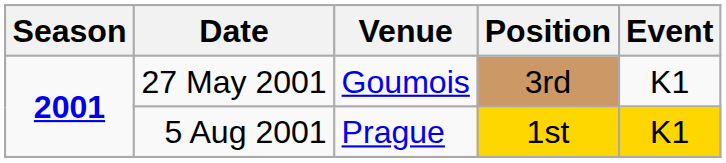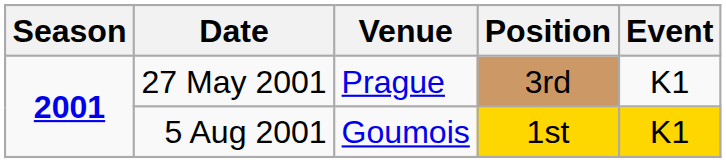 <table class="wikitable" style="text-align:center; font-size:95%;">
 <tr>
 <th>Season</th>
 <th>Date</th>
 <th>Venue</th>
 <th>Position</th>
 <th>Event</th>
 </tr>
 <tr>
 <td rowspan=2><strong><a href='#'>2001</a></strong></td>
 <td align=right>27 May 2001</td>
-<td align=left><a href='#'>Goumois</a></td>
+<td align=left><a href='#'>Prague</a></td>
 <td bgcolor=cc9966>3rd</td>
 <td>K1</td>
 </tr>
 <tr>
 <td align=right>5 Aug 2001</td>
-<td align=left><a href='#'>Prague</a></td>
+<td align=left><a href='#'>Goumois</a></td>
 <td bgcolor=gold>1st</td>
 <td style="background: gold;">K1</td>
 </tr>
 </table>
